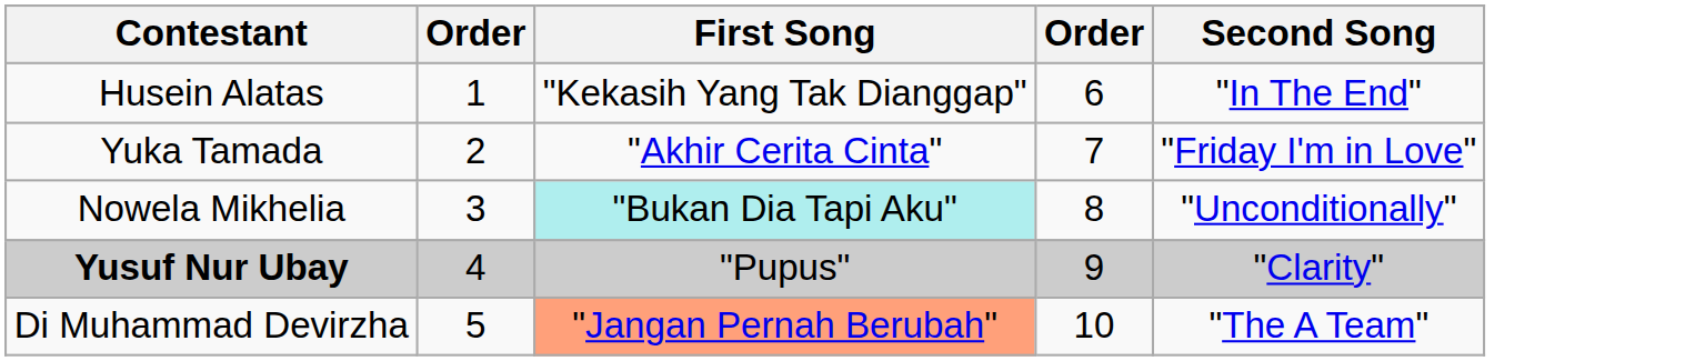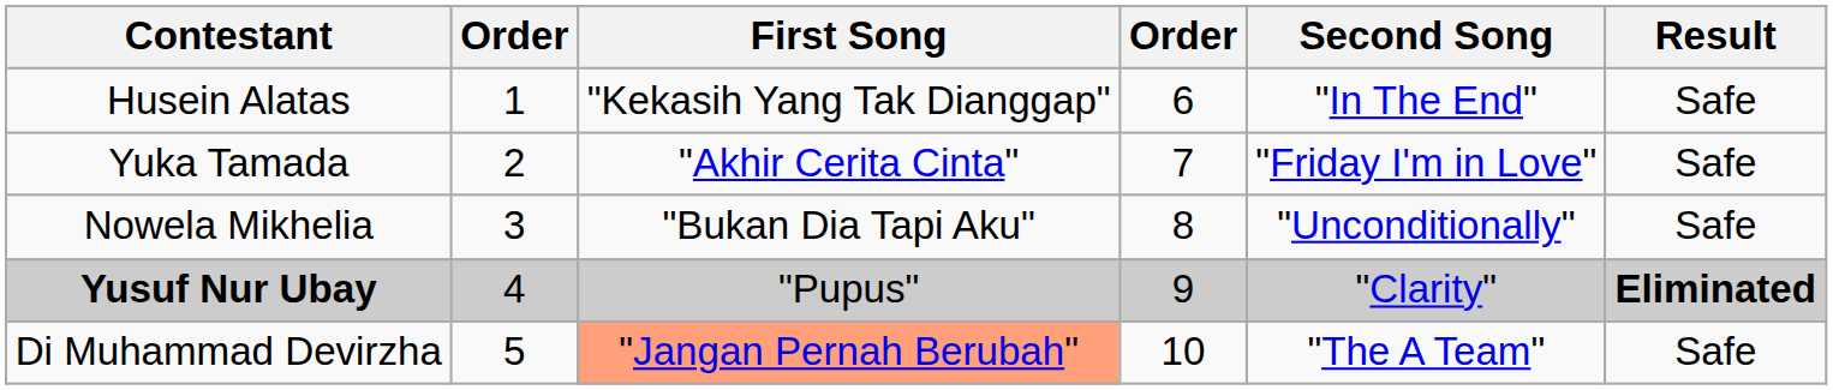 <table class="wikitable" style="text-align:center;">
 <tr>
 <th>Contestant</th>
 <th>Order</th>
 <th>First Song</th>
 <th>Order</th>
 <th>Second Song</th>
+<th>Result</th>
 </tr>
 <tr>
 <td>Husein Alatas</td>
 <td>1</td>
 <td>"Kekasih Yang Tak Dianggap"</td>
 <td>6</td>
 <td>"<a href='#'>In The End</a>"</td>
+<td>Safe</td>
 </tr>
 <tr>
 <td>Yuka Tamada</td>
 <td>2</td>
 <td>"<a href='#'>Akhir Cerita Cinta</a>"</td>
 <td>7</td>
 <td>"<a href='#'>Friday I'm in Love</a>"</td>
+<td>Safe</td>
 </tr>
 <tr>
 <td>Nowela Mikhelia</td>
 <td>3</td>
-<td style="background: paleturquoise;">"Bukan Dia Tapi Aku"</td>
+<td>"Bukan Dia Tapi Aku"</td>
 <td>8</td>
 <td>"<a href='#'>Unconditionally</a>"</td>
+<td>Safe</td>
 </tr>
 <tr style="background:#ccc;">
 <td><strong>Yusuf Nur Ubay</strong></td>
 <td>4</td>
 <td>"Pupus"</td>
 <td>9</td>
 <td>"<a href='#'>Clarity</a>"</td>
+<td><strong>Eliminated</strong></td>
 </tr>
 <tr>
 <td>Di Muhammad Devirzha</td>
 <td>5</td>
 <td style="background: lightsalmon;">"<a href='#'>Jangan Pernah Berubah</a>"</td>
 <td>10</td>
 <td>"<a href='#'>The A Team</a>"</td>
+<td>Safe</td>
 </tr>
 </table>
